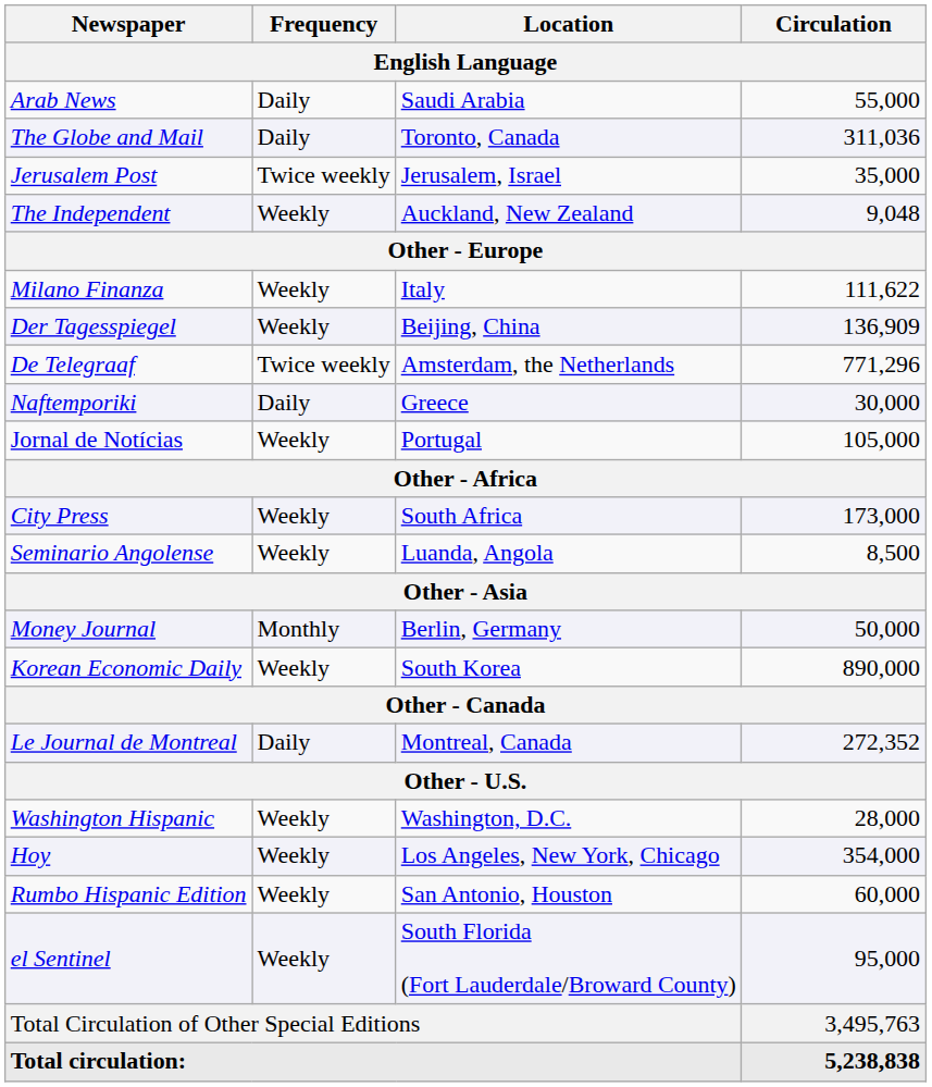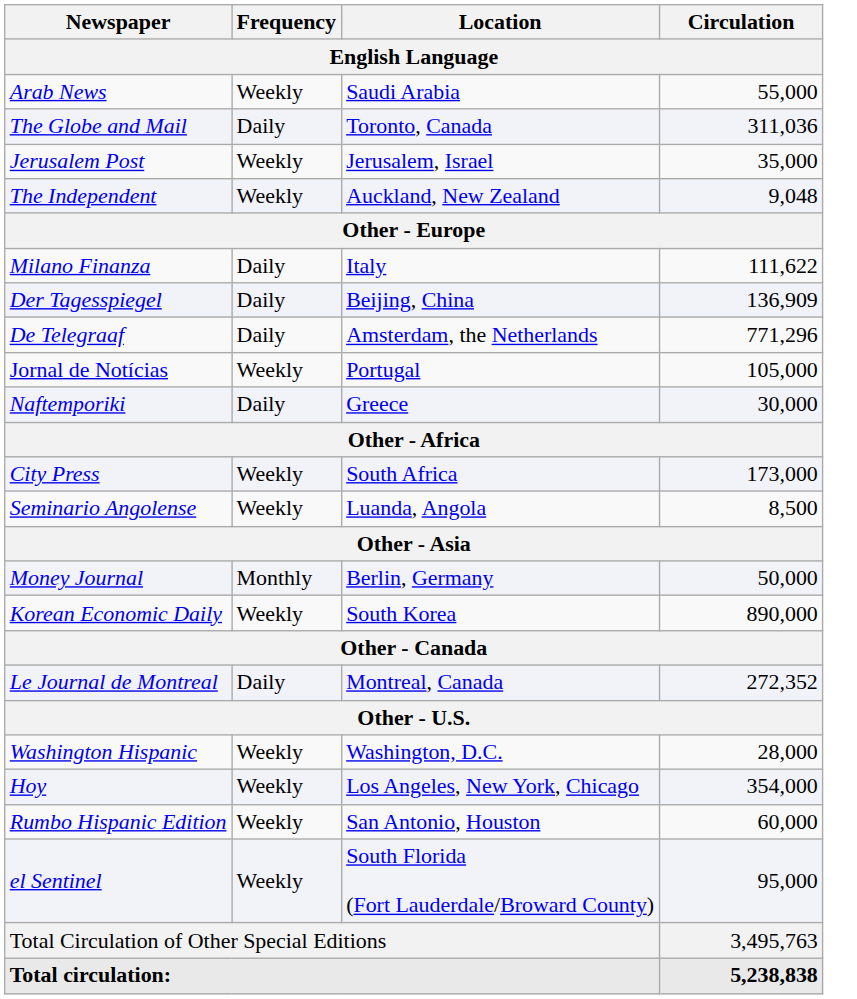 <table class="wikitable">
 <tr>
 <th>Newspaper</th>
 <th>Frequency</th>
 <th>Location</th>
 <th>Circulation</th>
 </tr>
 <tr>
 <th colspan="4" align="left" style="background-color: #f2f2f2">English Language</th>
 </tr>
 <tr>
 <td><em><a href='#'>Arab News</a></em></td>
-<td>Daily</td>
+<td>Weekly</td>
 <td><a href='#'>Saudi Arabia</a></td>
 <td align="right">55,000</td>
 </tr>
 <tr style="background-color: #f2f2f9">
 <td><em><a href='#'>The Globe and Mail</a></em></td>
 <td>Daily</td>
 <td><a href='#'>Toronto</a>, <a href='#'>Canada</a></td>
 <td align="right">311,036</td>
 </tr>
 <tr>
 <td><em><a href='#'>Jerusalem Post</a></em></td>
-<td>Twice weekly</td>
+<td>Weekly</td>
 <td><a href='#'>Jerusalem</a>, <a href='#'>Israel</a></td>
 <td align="right">35,000</td>
 </tr>
 <tr style="background-color: #f2f2f9">
 <td><em><a href='#'>The Independent</a></em></td>
 <td>Weekly</td>
 <td><a href='#'>Auckland</a>, <a href='#'>New Zealand</a></td>
 <td align="right">9,048</td>
 </tr>
 <tr>
 <th colspan="4" align="left" style="background-color: #f2f2f2">Other - Europe</th>
 </tr>
 <tr>
 <td><em><a href='#'>Milano Finanza</a></em></td>
-<td>Weekly</td>
+<td>Daily</td>
 <td><a href='#'>Italy</a></td>
 <td align="right">111,622</td>
 </tr>
 <tr style="background-color: #f2f2f9">
 <td><em><a href='#'>Der Tagesspiegel</a></em></td>
-<td>Weekly</td>
+<td>Daily</td>
 <td><a href='#'>Beijing</a>, <a href='#'>China</a></td>
 <td align="right">136,909</td>
 </tr>
 <tr>
 <td><em><a href='#'>De Telegraaf</a></em></td>
-<td>Twice weekly</td>
+<td>Daily</td>
 <td><a href='#'>Amsterdam</a>, the <a href='#'>Netherlands</a></td>
 <td align="right">771,296</td>
+</tr>
+<tr>
+<td><a href='#'>Jornal de Notícias</a></td>
+<td>Weekly</td>
+<td><a href='#'>Portugal</a></td>
+<td align="right">105,000</td>
 </tr>
 <tr style="background-color: #f2f2f9">
 <td><em><a href='#'>Naftemporiki</a></em></td>
 <td>Daily</td>
 <td><a href='#'>Greece</a></td>
 <td align="right">30,000</td>
-</tr>
-<tr>
-<td><a href='#'>Jornal de Notícias</a></td>
-<td>Weekly</td>
-<td><a href='#'>Portugal</a></td>
-<td align="right">105,000</td>
 </tr>
 <tr>
 <th colspan="4" align="left" style="background-color: #f2f2f2">Other - Africa</th>
 </tr>
 <tr style="background-color: #f2f2f9">
 <td><em><a href='#'>City Press</a></em></td>
 <td>Weekly</td>
 <td><a href='#'>South Africa</a></td>
 <td align="right">173,000</td>
 </tr>
 <tr>
 <td><em><a href='#'>Seminario Angolense</a></em></td>
 <td>Weekly</td>
 <td><a href='#'>Luanda</a>, <a href='#'>Angola</a></td>
 <td align="right">8,500</td>
 </tr>
 <tr>
 <th colspan="4" align="left" style="background-color: #f2f2f2">Other - Asia</th>
 </tr>
 <tr style="background-color: #f2f2f9">
 <td><em><a href='#'>Money Journal</a></em></td>
 <td>Monthly</td>
 <td><a href='#'>Berlin</a>, <a href='#'>Germany</a></td>
 <td align="right">50,000</td>
 </tr>
 <tr>
 <td><em><a href='#'>Korean Economic Daily</a></em></td>
 <td>Weekly</td>
 <td><a href='#'>South Korea</a></td>
 <td align="right">890,000</td>
 </tr>
 <tr>
 <th colspan="4" align="left" style="background-color: #f2f2f2">Other - Canada</th>
 </tr>
 <tr style="background-color: #f2f2f9">
 <td><em><a href='#'>Le Journal de Montreal</a></em></td>
 <td>Daily</td>
 <td><a href='#'>Montreal</a>, <a href='#'>Canada</a></td>
 <td align="right">272,352</td>
 </tr>
 <tr>
 <th colspan="4" align="left" style="background-color: #f2f2f2">Other - U.S.</th>
 </tr>
 <tr>
 <td><em><a href='#'>Washington Hispanic</a></em></td>
 <td>Weekly</td>
 <td><a href='#'>Washington, D.C.</a></td>
 <td align="right">28,000</td>
 </tr>
 <tr style="background-color: #f2f2f9">
 <td><em><a href='#'>Hoy</a></em></td>
 <td>Weekly</td>
 <td><a href='#'>Los Angeles</a>, <a href='#'>New York</a>, <a href='#'>Chicago</a></td>
 <td align="right">354,000</td>
 </tr>
 <tr>
 <td><em><a href='#'>Rumbo Hispanic Edition</a></em></td>
 <td>Weekly</td>
 <td><a href='#'>San Antonio</a>, <a href='#'>Houston</a></td>
 <td align="right">60,000</td>
 </tr>
 <tr style="background-color: #f2f2f9">
 <td><em><a href='#'>el Sentinel</a></em></td>
 <td>Weekly</td>
 <td><a href='#'>South Florida</a><br><br>(<a href='#'>Fort Lauderdale</a>/<a href='#'>Broward County</a>)</td>
 <td align="right">95,000</td>
 </tr>
 <tr style="background-color: #f2f2f2">
 <td width="80%" colspan="3">Total Circulation of Other Special Editions</td>
 <td align="right" width="20%">3,495,763</td>
 </tr>
 <tr style="background-color: #e9e9e9">
 <td colspan="3" height="19"><strong>Total circulation:</strong></td>
 <td align="right"><strong>5,238,838</strong></td>
 </tr>
 </table>
